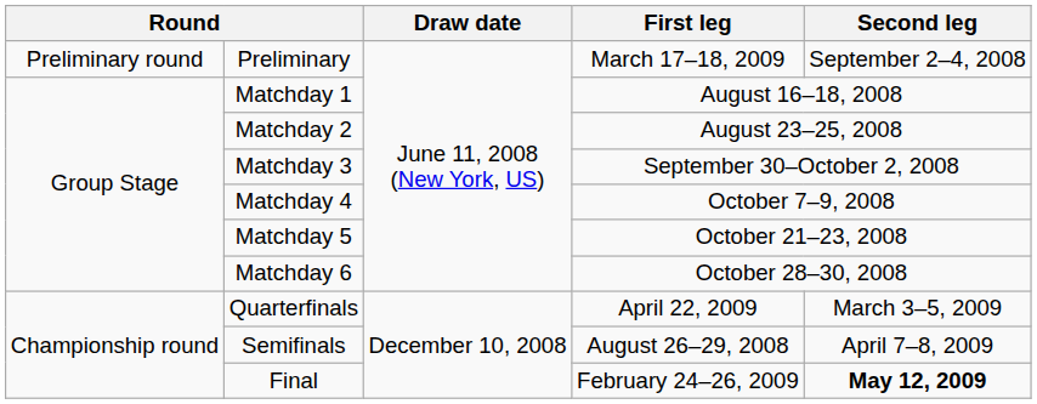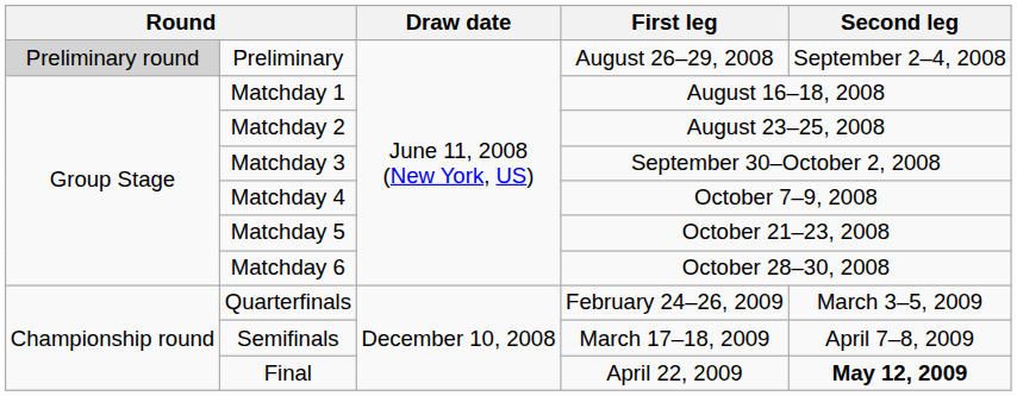 <table class="wikitable">
 <tr>
 <th colspan=2>Round</th>
 <th>Draw date</th>
 <th>First leg</th>
 <th>Second leg</th>
 </tr>
 <tr align="center">
-<td>Preliminary round</td>
+<td style="background: lightgrey;">Preliminary round</td>
 <td>Preliminary</td>
 <td rowspan=7>June 11, 2008<br> (<a href='#'>New York</a>, <a href='#'>US</a>)</td>
-<td>March 17–18, 2009</td>
+<td>August 26–29, 2008</td>
 <td>September 2–4, 2008</td>
 </tr>
 <tr align="center">
 <td rowspan=6>Group Stage</td>
 <td>Matchday 1</td>
 <td colspan=2>August 16–18, 2008</td>
 </tr>
 <tr align="center">
 <td>Matchday 2</td>
 <td colspan=2>August 23–25, 2008</td>
 </tr>
 <tr align="center">
 <td>Matchday 3</td>
 <td colspan=2>September 30–October 2, 2008</td>
 </tr>
 <tr align="center">
 <td>Matchday 4</td>
 <td colspan=2>October 7–9, 2008</td>
 </tr>
 <tr align="center">
 <td>Matchday 5</td>
 <td colspan=2>October 21–23, 2008</td>
 </tr>
 <tr align="center">
 <td>Matchday 6</td>
 <td colspan=2>October 28–30, 2008</td>
 </tr>
 <tr align="center">
 <td rowspan=3>Championship round</td>
 <td>Quarterfinals</td>
 <td rowspan=3>December 10, 2008</td>
-<td>April 22, 2009</td>
+<td>February 24–26, 2009</td>
 <td>March 3–5, 2009</td>
 </tr>
 <tr align="center">
 <td>Semifinals</td>
-<td>August 26–29, 2008</td>
+<td>March 17–18, 2009</td>
 <td>April 7–8, 2009</td>
 </tr>
 <tr align="center">
 <td>Final</td>
-<td>February 24–26, 2009</td>
+<td>April 22, 2009</td>
 <td><strong>May 12, 2009</strong></td>
 </tr>
 </table>
